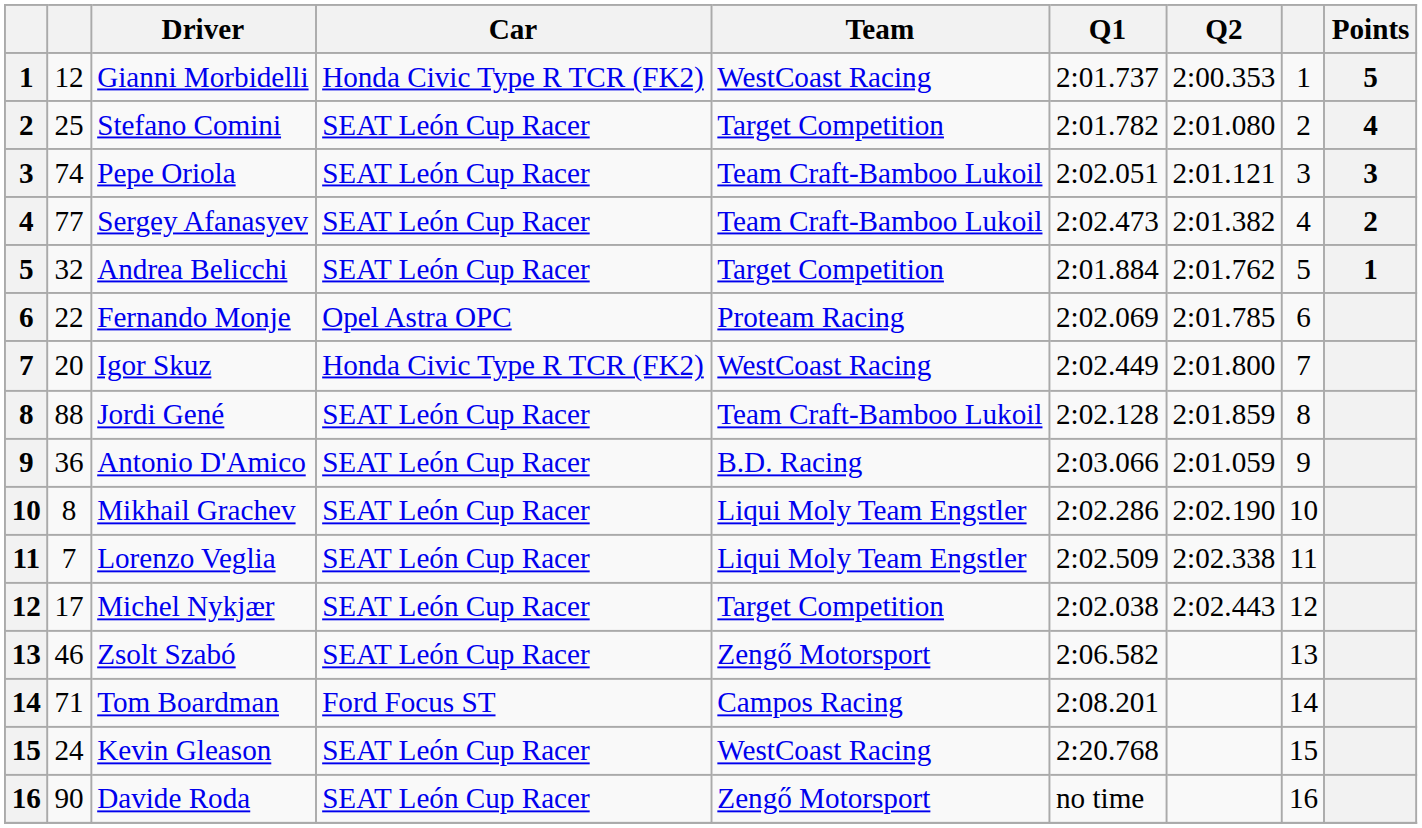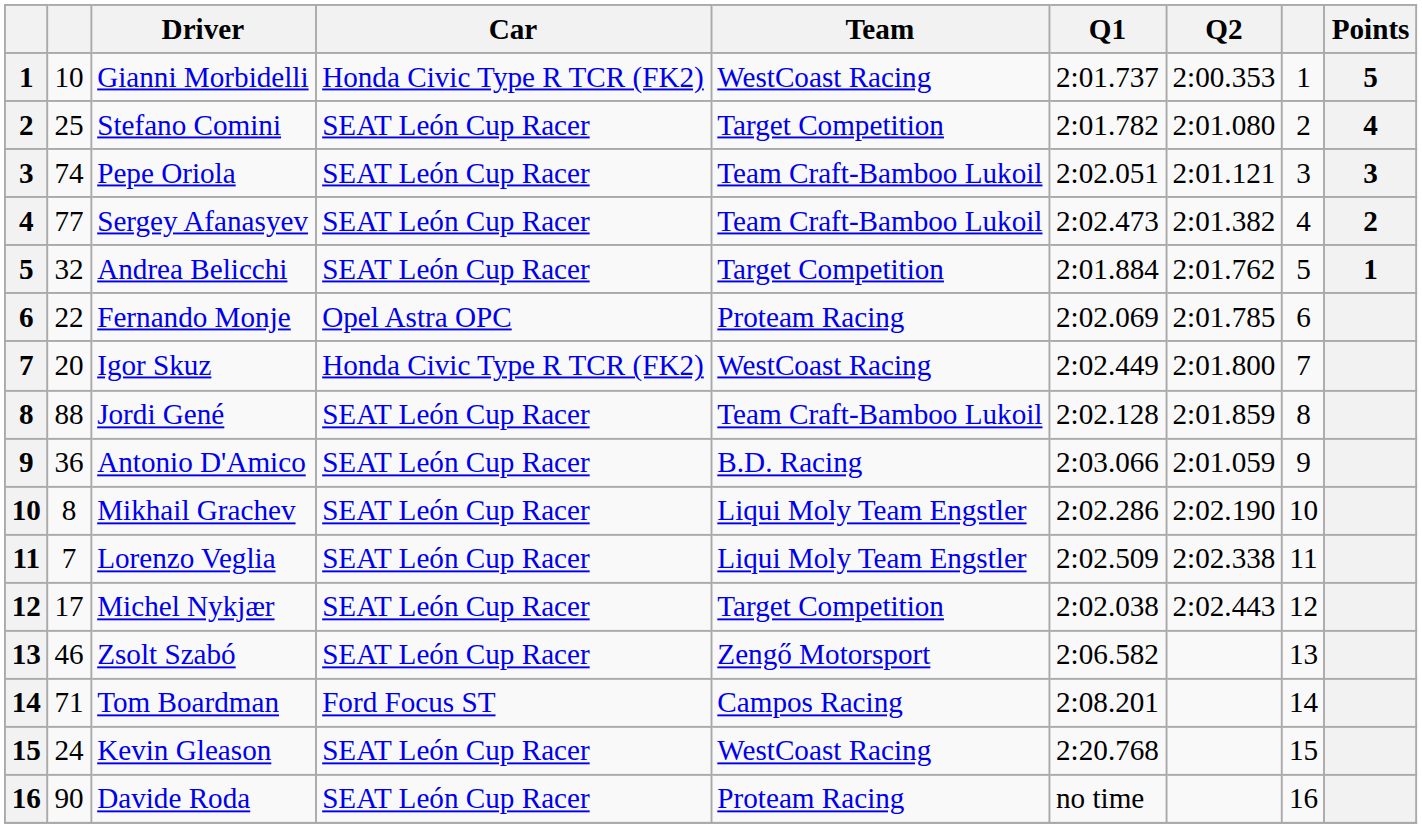 <table class="wikitable sortable" style="font-size:95%">
 <tr>
 <th></th>
 <th></th>
 <th>Driver</th>
 <th>Car</th>
 <th>Team</th>
 <th>Q1</th>
 <th>Q2</th>
 <th></th>
 <th>Points</th>
 </tr>
 <tr>
 <th>1</th>
-<td align=center>12</td>
+<td align=center>10</td>
 <td> <a href='#'>Gianni Morbidelli</a></td>
 <td><a href='#'>Honda Civic Type R TCR (FK2)</a></td>
 <td> <a href='#'>WestCoast Racing</a></td>
 <td>2:01.737</td>
 <td>2:00.353</td>
 <td align=center>1</td>
 <th>5</th>
 </tr>
 <tr>
 <th>2</th>
 <td align=center>25</td>
 <td> <a href='#'>Stefano Comini</a></td>
 <td><a href='#'>SEAT León Cup Racer</a></td>
 <td> <a href='#'>Target Competition</a></td>
 <td>2:01.782</td>
 <td>2:01.080</td>
 <td align=center>2</td>
 <th>4</th>
 </tr>
 <tr>
 <th>3</th>
 <td align=center>74</td>
 <td> <a href='#'>Pepe Oriola</a></td>
 <td><a href='#'>SEAT León Cup Racer</a></td>
 <td> <a href='#'>Team Craft-Bamboo Lukoil</a></td>
 <td>2:02.051</td>
 <td>2:01.121</td>
 <td align=center>3</td>
 <th>3</th>
 </tr>
 <tr>
 <th>4</th>
 <td align=center>77</td>
 <td> <a href='#'>Sergey Afanasyev</a></td>
 <td><a href='#'>SEAT León Cup Racer</a></td>
 <td> <a href='#'>Team Craft-Bamboo Lukoil</a></td>
 <td>2:02.473</td>
 <td>2:01.382</td>
 <td align=center>4</td>
 <th>2</th>
 </tr>
 <tr>
 <th>5</th>
 <td align=center>32</td>
 <td> <a href='#'>Andrea Belicchi</a></td>
 <td><a href='#'>SEAT León Cup Racer</a></td>
 <td> <a href='#'>Target Competition</a></td>
 <td>2:01.884</td>
 <td>2:01.762</td>
 <td align=center>5</td>
 <th>1</th>
 </tr>
 <tr>
 <th>6</th>
 <td align=center>22</td>
 <td> <a href='#'>Fernando Monje</a></td>
 <td><a href='#'>Opel Astra OPC</a></td>
 <td> <a href='#'>Proteam Racing</a></td>
 <td>2:02.069</td>
 <td>2:01.785</td>
 <td align=center>6</td>
 <th></th>
 </tr>
 <tr>
 <th>7</th>
 <td align=center>20</td>
 <td> <a href='#'>Igor Skuz</a></td>
 <td><a href='#'>Honda Civic Type R TCR (FK2)</a></td>
 <td> <a href='#'>WestCoast Racing</a></td>
 <td>2:02.449</td>
 <td>2:01.800</td>
 <td align=center>7</td>
 <th></th>
 </tr>
 <tr>
 <th>8</th>
 <td align=center>88</td>
 <td> <a href='#'>Jordi Gené</a></td>
 <td><a href='#'>SEAT León Cup Racer</a></td>
 <td> <a href='#'>Team Craft-Bamboo Lukoil</a></td>
 <td>2:02.128</td>
 <td>2:01.859</td>
 <td align=center>8</td>
 <th></th>
 </tr>
 <tr>
 <th>9</th>
 <td align=center>36</td>
 <td> <a href='#'>Antonio D'Amico</a></td>
 <td><a href='#'>SEAT León Cup Racer</a></td>
 <td> <a href='#'>B.D. Racing</a></td>
 <td>2:03.066</td>
 <td>2:01.059</td>
 <td align=center>9</td>
 <th></th>
 </tr>
 <tr>
 <th>10</th>
 <td align=center>8</td>
 <td> <a href='#'>Mikhail Grachev</a></td>
 <td><a href='#'>SEAT León Cup Racer</a></td>
 <td> <a href='#'>Liqui Moly Team Engstler</a></td>
 <td>2:02.286</td>
 <td>2:02.190</td>
 <td align=center>10</td>
 <th></th>
 </tr>
 <tr>
 <th>11</th>
 <td align=center>7</td>
 <td> <a href='#'>Lorenzo Veglia</a></td>
 <td><a href='#'>SEAT León Cup Racer</a></td>
 <td> <a href='#'>Liqui Moly Team Engstler</a></td>
 <td>2:02.509</td>
 <td>2:02.338</td>
 <td align=center>11</td>
 <th></th>
 </tr>
 <tr>
 <th>12</th>
 <td align=center>17</td>
 <td> <a href='#'>Michel Nykjær</a></td>
 <td><a href='#'>SEAT León Cup Racer</a></td>
 <td> <a href='#'>Target Competition</a></td>
 <td>2:02.038</td>
 <td>2:02.443</td>
 <td align=center>12</td>
 <th></th>
 </tr>
 <tr>
 <th>13</th>
 <td align=center>46</td>
 <td> <a href='#'>Zsolt Szabó</a></td>
 <td><a href='#'>SEAT León Cup Racer</a></td>
 <td> <a href='#'>Zengő Motorsport</a></td>
 <td>2:06.582</td>
 <td></td>
 <td align=center>13</td>
 <th></th>
 </tr>
 <tr>
 <th>14</th>
 <td align=center>71</td>
 <td> <a href='#'>Tom Boardman</a></td>
 <td><a href='#'>Ford Focus ST</a></td>
 <td> <a href='#'>Campos Racing</a></td>
 <td>2:08.201</td>
 <td></td>
 <td align=center>14</td>
 <th></th>
 </tr>
 <tr>
 <th>15</th>
 <td align=center>24</td>
 <td> <a href='#'>Kevin Gleason</a></td>
 <td><a href='#'>SEAT León Cup Racer</a></td>
 <td> <a href='#'>WestCoast Racing</a></td>
 <td>2:20.768</td>
 <td></td>
 <td align=center>15</td>
 <th></th>
 </tr>
 <tr>
 <th>16</th>
 <td align=center>90</td>
 <td> <a href='#'>Davide Roda</a></td>
 <td><a href='#'>SEAT León Cup Racer</a></td>
-<td> <a href='#'>Zengő Motorsport</a></td>
+<td> <a href='#'>Proteam Racing</a></td>
 <td>no time</td>
 <td></td>
 <td align=center>16</td>
 <th></th>
 </tr>
 <tr>
 </tr>
 </table>
